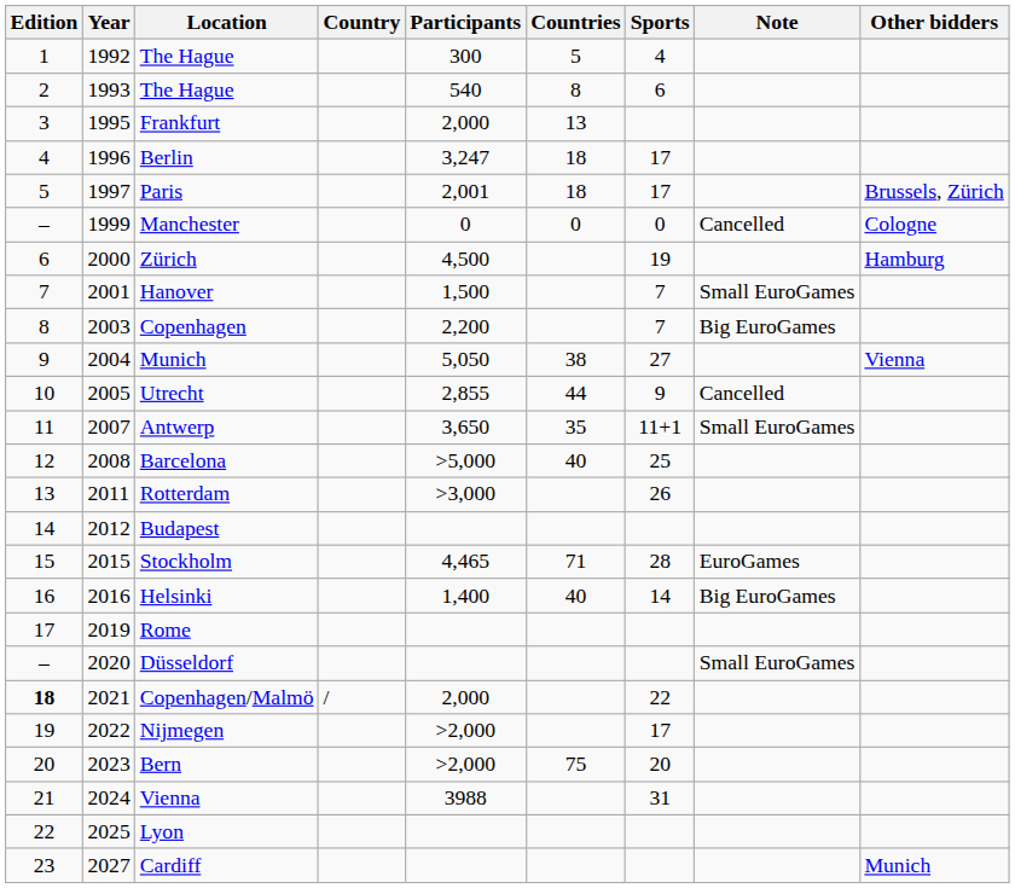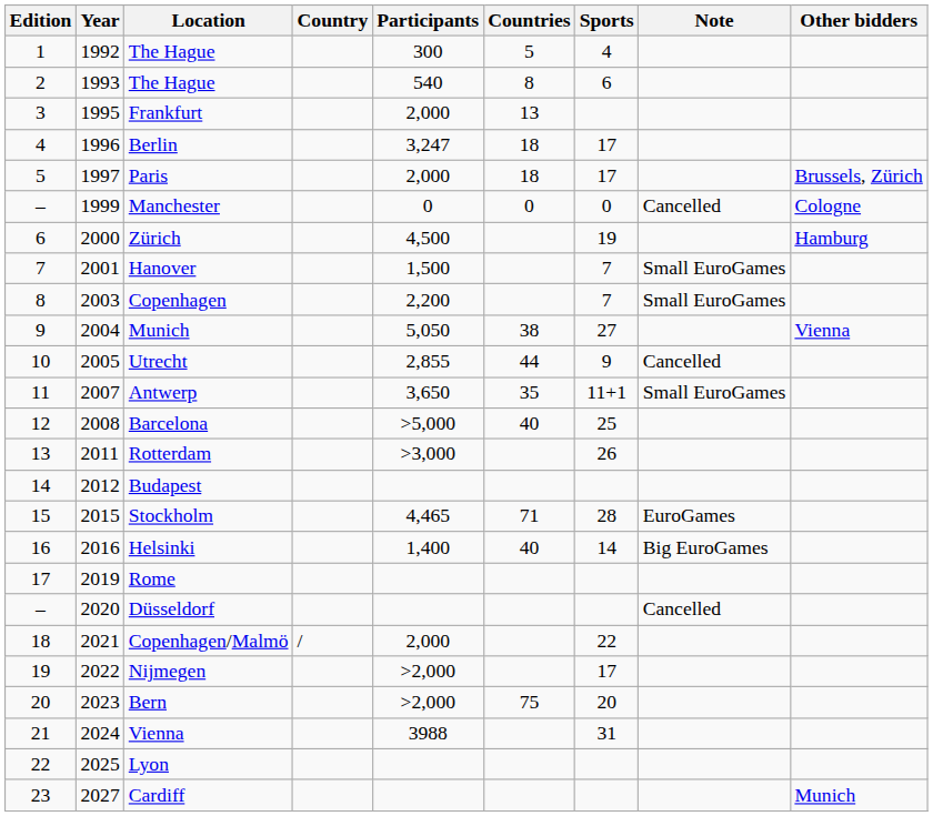 <table class="wikitable sortable mw-collapsible">
 <tr>
 <th>Edition</th>
 <th>Year</th>
 <th>Location</th>
 <th>Country</th>
 <th>Participants</th>
 <th>Countries</th>
 <th>Sports</th>
 <th>Note</th>
 <th>Other bidders</th>
 </tr>
 <tr>
 <td align="center">1</td>
 <td>1992</td>
 <td><a href='#'>The Hague</a></td>
 <td></td>
 <td align="center">300</td>
 <td align="center">5</td>
 <td align="center">4</td>
 <td></td>
 <td></td>
 </tr>
 <tr>
 <td align="center">2</td>
 <td>1993</td>
 <td><a href='#'>The Hague</a></td>
 <td></td>
 <td align="center">540</td>
 <td align="center">8</td>
 <td align="center">6</td>
 <td></td>
 <td></td>
 </tr>
 <tr>
 <td align="center">3</td>
 <td>1995</td>
 <td><a href='#'>Frankfurt</a></td>
 <td></td>
 <td align="center">2,000</td>
 <td align="center">13</td>
 <td></td>
 <td></td>
 <td></td>
 </tr>
 <tr>
 <td align="center">4</td>
 <td>1996</td>
 <td><a href='#'>Berlin</a></td>
 <td></td>
 <td align="center">3,247</td>
 <td align="center">18</td>
 <td align="center">17</td>
 <td></td>
 <td></td>
 </tr>
 <tr>
 <td align="center">5</td>
 <td>1997</td>
 <td><a href='#'>Paris</a></td>
 <td></td>
-<td align="center">2,001</td>
+<td align="center">2,000</td>
 <td align="center">18</td>
 <td align="center">17</td>
 <td></td>
 <td><a href='#'>Brussels</a>, <a href='#'>Zürich</a></td>
 </tr>
 <tr>
 <td align="center">–</td>
 <td>1999</td>
 <td><a href='#'>Manchester</a></td>
 <td></td>
 <td align="center">0</td>
 <td align="center">0</td>
 <td align="center">0</td>
 <td>Cancelled</td>
 <td><a href='#'>Cologne</a></td>
 </tr>
 <tr>
 <td align="center">6</td>
 <td>2000</td>
 <td><a href='#'>Zürich</a></td>
 <td></td>
 <td align="center">4,500</td>
 <td></td>
 <td align="center">19</td>
 <td></td>
 <td><a href='#'>Hamburg</a></td>
 </tr>
 <tr>
 <td align="center">7</td>
 <td>2001</td>
 <td><a href='#'>Hanover</a></td>
 <td></td>
 <td align="center">1,500</td>
 <td></td>
 <td align="center">7</td>
 <td>Small EuroGames</td>
 <td></td>
 </tr>
 <tr>
 <td align="center">8</td>
 <td>2003</td>
 <td><a href='#'>Copenhagen</a></td>
 <td></td>
 <td align="center">2,200</td>
 <td></td>
 <td align="center">7</td>
-<td>Big EuroGames</td>
+<td>Small EuroGames</td>
 <td></td>
 </tr>
 <tr>
 <td align="center">9</td>
 <td>2004</td>
 <td><a href='#'>Munich</a></td>
 <td></td>
 <td align="center">5,050</td>
 <td align="center">38</td>
 <td align="center">27</td>
 <td></td>
 <td><a href='#'>Vienna</a></td>
 </tr>
 <tr>
 <td align="center">10</td>
 <td>2005</td>
 <td><a href='#'>Utrecht</a></td>
 <td></td>
 <td align="center">2,855</td>
 <td align="center">44</td>
 <td align="center">9</td>
 <td>Cancelled</td>
 <td></td>
 </tr>
 <tr>
 <td align="center">11</td>
 <td>2007</td>
 <td><a href='#'>Antwerp</a></td>
 <td></td>
 <td align="center">3,650</td>
 <td align="center">35</td>
 <td align="center">11+1</td>
 <td>Small EuroGames</td>
 <td></td>
 </tr>
 <tr>
 <td align="center">12</td>
 <td>2008</td>
 <td><a href='#'>Barcelona</a></td>
 <td></td>
 <td align="center">>5,000</td>
 <td align="center">40</td>
 <td align="center">25</td>
 <td></td>
 <td></td>
 </tr>
 <tr>
 <td align="center">13</td>
 <td>2011</td>
 <td><a href='#'>Rotterdam</a></td>
 <td></td>
 <td align="center">>3,000</td>
 <td></td>
 <td align="center">26</td>
 <td></td>
 <td></td>
 </tr>
 <tr>
 <td align="center">14</td>
 <td>2012</td>
 <td><a href='#'>Budapest</a></td>
 <td></td>
 <td></td>
 <td></td>
 <td></td>
 <td></td>
 <td></td>
 </tr>
 <tr>
 <td align="center">15</td>
 <td>2015</td>
 <td><a href='#'>Stockholm</a></td>
 <td></td>
 <td align="center">4,465</td>
 <td align="center">71</td>
 <td align="center">28</td>
 <td>EuroGames</td>
 <td></td>
 </tr>
 <tr>
 <td align="center">16</td>
 <td>2016</td>
 <td><a href='#'>Helsinki</a></td>
 <td></td>
 <td align="center">1,400</td>
 <td align="center">40</td>
 <td align="center">14</td>
 <td>Big EuroGames</td>
 <td></td>
 </tr>
 <tr>
 <td align="center">17</td>
 <td>2019</td>
 <td><a href='#'>Rome</a></td>
 <td></td>
 <td></td>
 <td></td>
 <td></td>
 <td></td>
 <td></td>
 </tr>
 <tr>
 <td align="center">–</td>
 <td>2020</td>
 <td><a href='#'>Düsseldorf</a></td>
 <td></td>
 <td></td>
 <td></td>
 <td></td>
-<td>Small EuroGames</td>
+<td>Cancelled</td>
 <td></td>
 </tr>
 <tr>
-<td align="center"><strong>18</strong></td>
+<td align="center">18</td>
 <td>2021</td>
 <td><a href='#'>Copenhagen</a>/<a href='#'>Malmö</a></td>
 <td>/</td>
 <td align="center">2,000</td>
 <td></td>
 <td align="center">22</td>
 <td></td>
 <td></td>
 </tr>
 <tr>
 <td align="center">19</td>
 <td>2022</td>
 <td><a href='#'>Nijmegen</a></td>
 <td></td>
 <td align="center">>2,000</td>
 <td></td>
 <td align="center">17</td>
 <td></td>
 <td></td>
 </tr>
 <tr>
 <td align="center">20</td>
 <td>2023</td>
 <td><a href='#'>Bern</a></td>
 <td></td>
 <td align="center">>2,000</td>
 <td align="center">75</td>
 <td align="center">20</td>
 <td></td>
 <td></td>
 </tr>
 <tr>
 <td align="center">21</td>
 <td>2024</td>
 <td><a href='#'>Vienna</a></td>
 <td></td>
 <td align="center">3988</td>
 <td></td>
 <td align="center">31</td>
 <td></td>
 <td></td>
 </tr>
 <tr>
 <td align="center">22</td>
 <td>2025</td>
 <td><a href='#'>Lyon</a></td>
 <td></td>
 <td></td>
 <td></td>
 <td></td>
 <td></td>
 <td></td>
 </tr>
 <tr>
 <td align="center">23</td>
 <td>2027</td>
 <td><a href='#'>Cardiff</a></td>
 <td></td>
 <td></td>
 <td></td>
 <td></td>
 <td></td>
 <td><a href='#'>Munich</a></td>
 </tr>
 <tr>
 </tr>
 </table>
